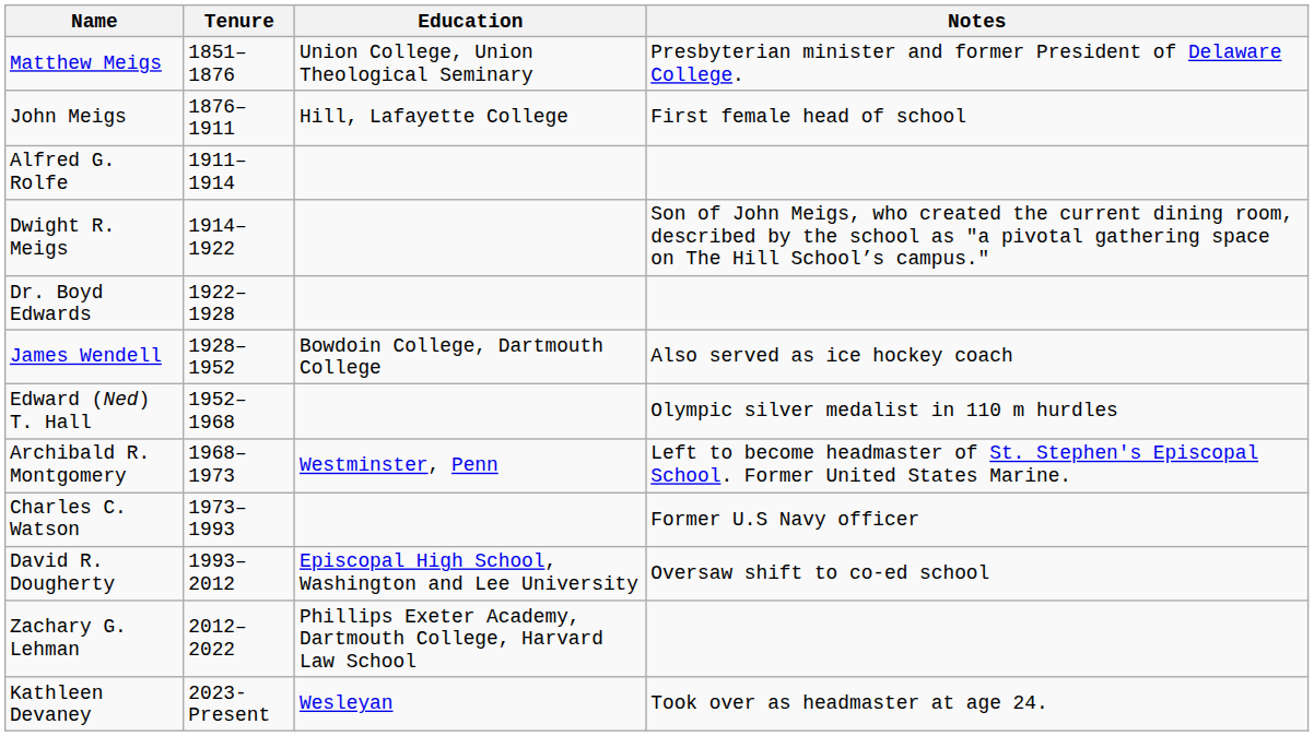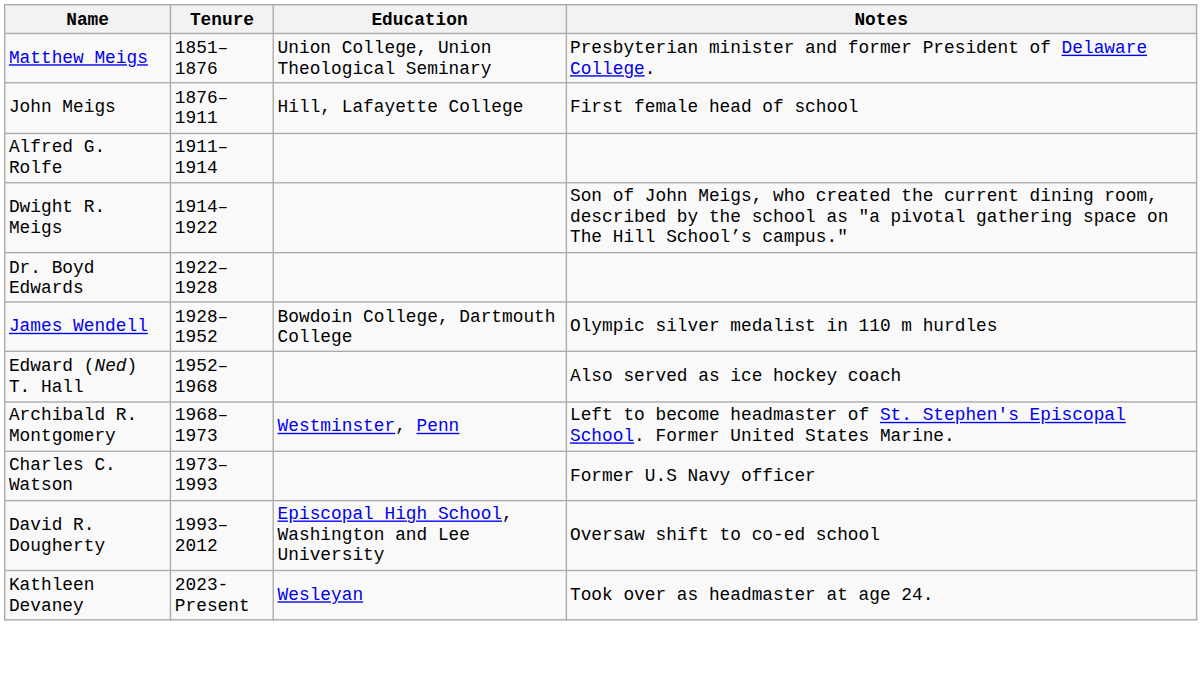 <table class="wikitable">
 <tr>
 <th>Name</th>
 <th>Tenure</th>
 <th>Education</th>
 <th>Notes</th>
 </tr>
 <tr>
 <td><a href='#'>Matthew Meigs</a></td>
 <td>1851–1876</td>
 <td>Union College, Union Theological Seminary</td>
 <td>Presbyterian minister and former President of <a href='#'>Delaware College</a>.</td>
 </tr>
 <tr>
 <td>John Meigs</td>
 <td>1876–1911</td>
 <td>Hill, Lafayette College</td>
 <td>First female head of school</td>
 </tr>
 <tr>
 <td>Alfred G. Rolfe</td>
 <td>1911–1914</td>
 <td></td>
 <td></td>
 </tr>
 <tr>
 <td>Dwight R. Meigs</td>
 <td>1914–1922</td>
 <td></td>
 <td>Son of John Meigs, who created the current dining room, described by the school as "a pivotal gathering space on The Hill School’s campus."</td>
 </tr>
 <tr>
 <td>Dr. Boyd Edwards</td>
 <td>1922–1928</td>
 <td></td>
 <td></td>
 </tr>
 <tr>
 <td><a href='#'>James Wendell</a></td>
 <td>1928–1952</td>
 <td>Bowdoin College, Dartmouth College</td>
-<td>Also served as ice hockey coach</td>
+<td>Olympic silver medalist in 110 m hurdles</td>
 </tr>
 <tr>
 <td>Edward (<em>Ned</em>) T. Hall</td>
 <td>1952–1968</td>
 <td></td>
-<td>Olympic silver medalist in 110 m hurdles</td>
+<td>Also served as ice hockey coach</td>
 </tr>
 <tr>
 <td>Archibald R. Montgomery</td>
 <td>1968–1973</td>
 <td><a href='#'>Westminster</a>, <a href='#'>Penn</a></td>
 <td>Left to become headmaster of <a href='#'>St. Stephen's Episcopal School</a>. Former United States Marine.</td>
 </tr>
 <tr>
 <td>Charles C. Watson</td>
 <td>1973–1993</td>
 <td></td>
 <td>Former U.S Navy officer</td>
 </tr>
 <tr>
 <td>David R. Dougherty</td>
 <td>1993–2012</td>
 <td><a href='#'>Episcopal High School</a>, Washington and Lee University</td>
 <td>Oversaw shift to co-ed school</td>
 </tr>
 <tr>
-<td>Zachary G. Lehman</td>
-<td>2012–2022</td>
-<td>Phillips Exeter Academy, Dartmouth College, Harvard Law School</td>
-<td></td>
-</tr>
-<tr>
 <td>Kathleen Devaney</td>
 <td>2023-Present</td>
 <td><a href='#'>Wesleyan</a></td>
 <td>Took over as headmaster at age 24.</td>
 </tr>
 </table>
